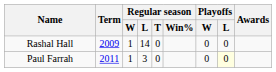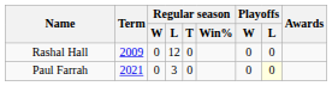 <table class="wikitable">
 <tr>
 <th rowspan="2" style="width:140px;">Name</th>
 <th rowspan="2">Term</th>
 <th colspan="4">Regular season</th>
 <th colspan="2">Playoffs</th>
 <th rowspan="2">Awards</th>
 </tr>
 <tr>
 <th>W</th>
 <th>L</th>
 <th>T</th>
 <th>Win%</th>
 <th>W</th>
 <th>L</th>
 </tr>
 <tr>
 <td style="text-align:center;">Rashal Hall</td>
 <td style="text-align:center;"><a href='#'>2009</a></td>
-<td style="text-align:center;">1</td>
-<td style="text-align:center;">14</td>
+<td style="text-align:center;">0</td>
+<td style="text-align:center;">12</td>
 <td style="text-align:center;">0</td>
 <td style="text-align:center;"></td>
 <td style="text-align:center;">0</td>
 <td style="text-align:center;">0</td>
 <td style="text-align:center;"></td>
 </tr>
 <tr>
 <td style="text-align:center;">Paul Farrah</td>
-<td style="text-align:center;"><a href='#'>2011</a></td>
-<td style="text-align:center;">1</td>
+<td style="text-align:center;"><a href='#'>2021</a></td>
+<td style="text-align:center;">0</td>
 <td style="text-align:center;">3</td>
 <td style="text-align:center;">0</td>
 <td style="text-align:center;"></td>
 <td style="text-align:center;">0</td>
 <td style="background: lightyellow; text-align:center;">0</td>
 <td style="text-align:center;"></td>
 </tr>
 </table>
